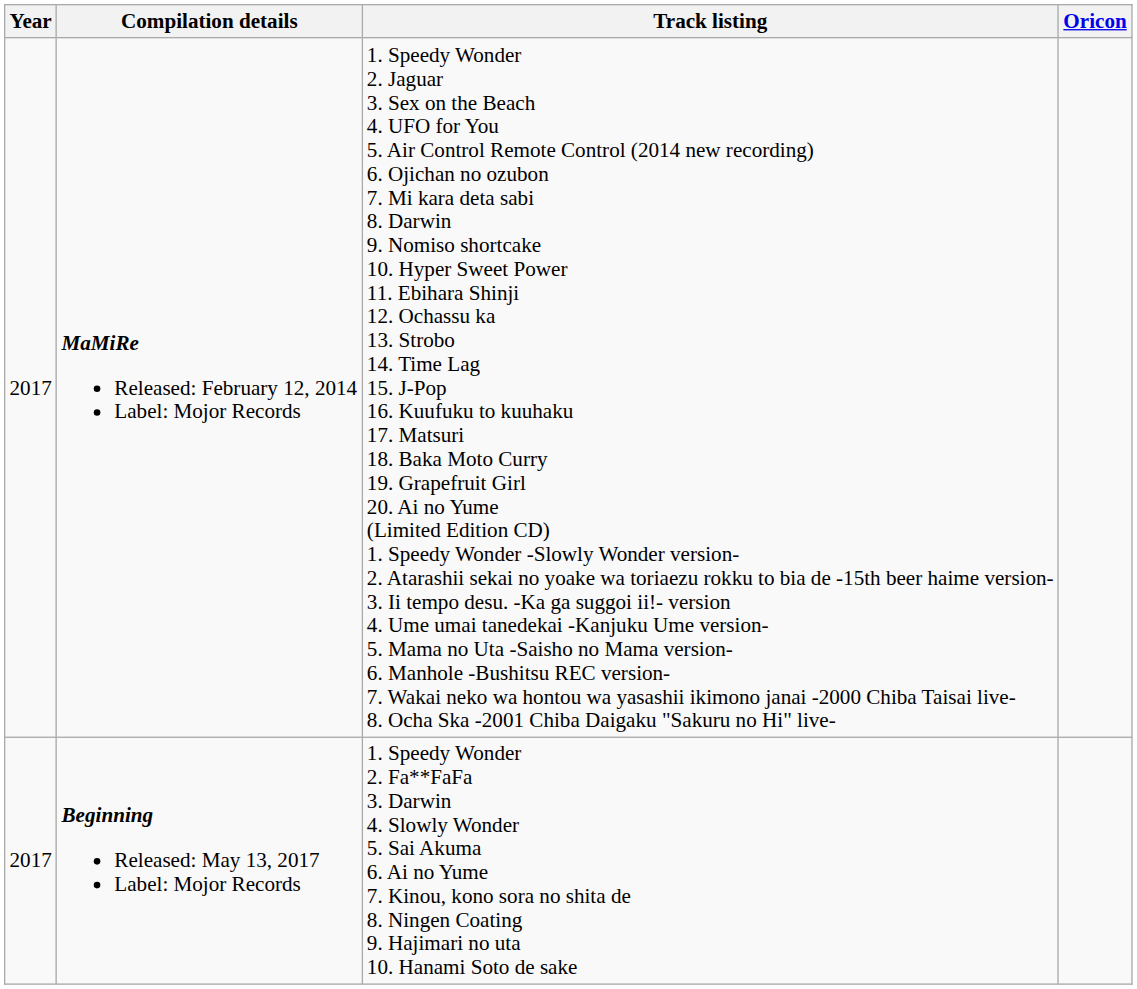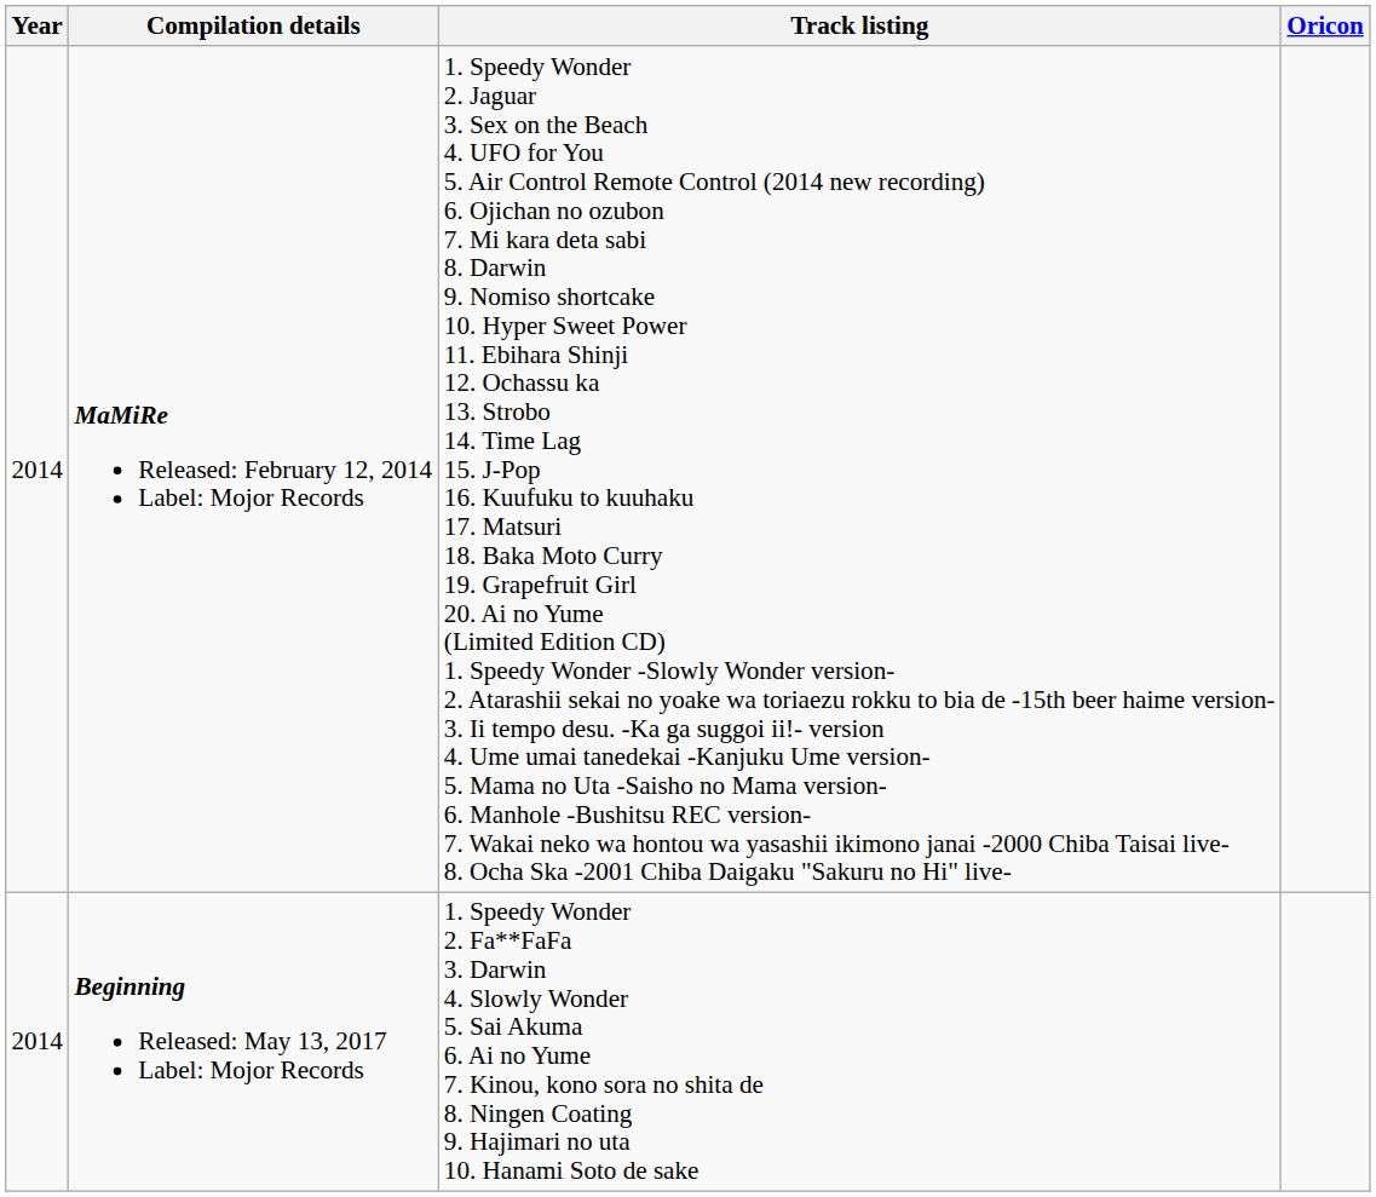 <table class="wikitable">
 <tr>
 <th>Year</th>
 <th>Compilation details</th>
 <th>Track listing</th>
 <th><a href='#'>Oricon</a></th>
 </tr>
 <tr>
-<td>2017</td>
+<td>2014</td>
 <td><strong><em>MaMiRe</em></strong><br><ul><li>Released: February 12, 2014</li><li>Label: Mojor Records</li></ul></td>
 <td>1. Speedy Wonder<br>2. Jaguar<br>3. Sex on the Beach<br>4. UFO for You<br>5. Air Control Remote Control (2014 new recording)<br>6. Ojichan no ozubon<br>7. Mi kara deta sabi<br>8. Darwin<br>9. Nomiso shortcake<br>10. Hyper Sweet Power<br>11. Ebihara Shinji<br>12. Ochassu ka<br>13. Strobo<br>14. Time Lag<br>15. J-Pop<br>16. Kuufuku to kuuhaku<br>17. Matsuri<br>18. Baka Moto Curry<br>19. Grapefruit Girl<br>20. Ai no Yume<br>(Limited Edition CD)<br>1. Speedy Wonder -Slowly Wonder version-<br>2. Atarashii sekai no yoake wa toriaezu rokku to bia de -15th beer haime version-<br>3. Ii tempo desu. -Ka ga suggoi ii!- version<br>4. Ume umai tanedekai -Kanjuku Ume version-<br>5. Mama no Uta -Saisho no Mama version-<br>6. Manhole -Bushitsu REC version-<br>7. Wakai neko wa hontou wa yasashii ikimono janai -2000 Chiba Taisai live-<br>8. Ocha Ska -2001 Chiba Daigaku "Sakuru no Hi" live-</td>
 <td></td>
 </tr>
 <tr>
-<td>2017</td>
+<td>2014</td>
 <td><strong><em>Beginning</em></strong><br><ul><li>Released: May 13, 2017</li><li>Label: Mojor Records</li></ul></td>
 <td>1. Speedy Wonder<br>2. Fa**FaFa<br>3. Darwin<br>4. Slowly Wonder<br>5. Sai Akuma<br>6. Ai no Yume<br>7. Kinou, kono sora no shita de<br>8. Ningen Coating<br>9. Hajimari no uta<br>10. Hanami Soto de sake</td>
 </tr>
 </table>
